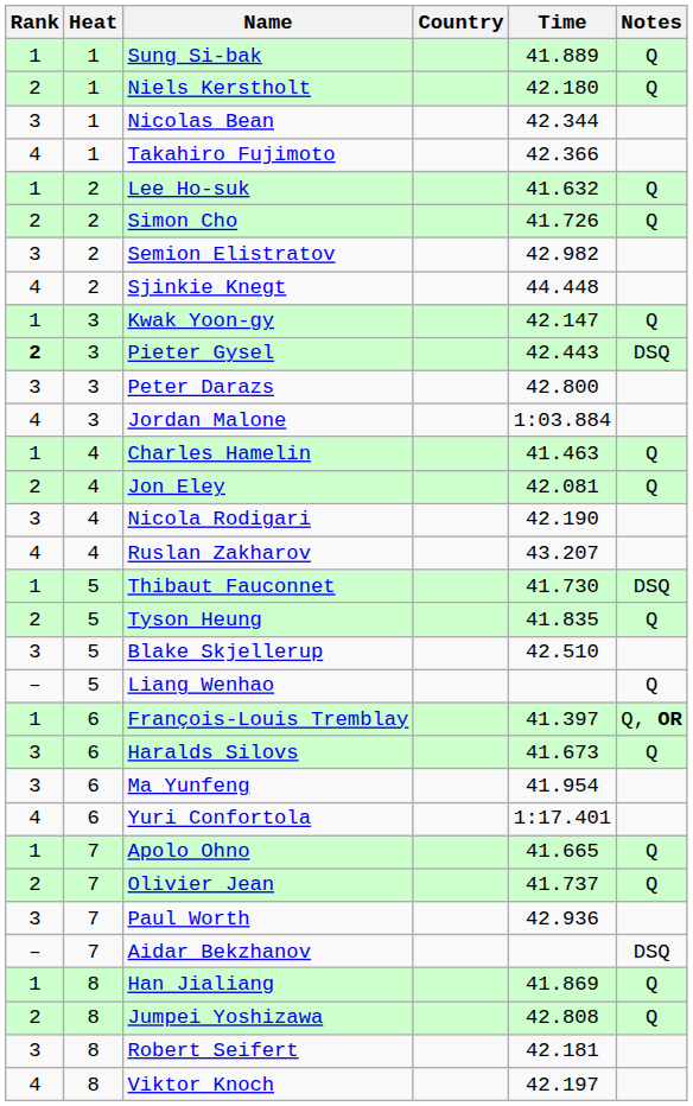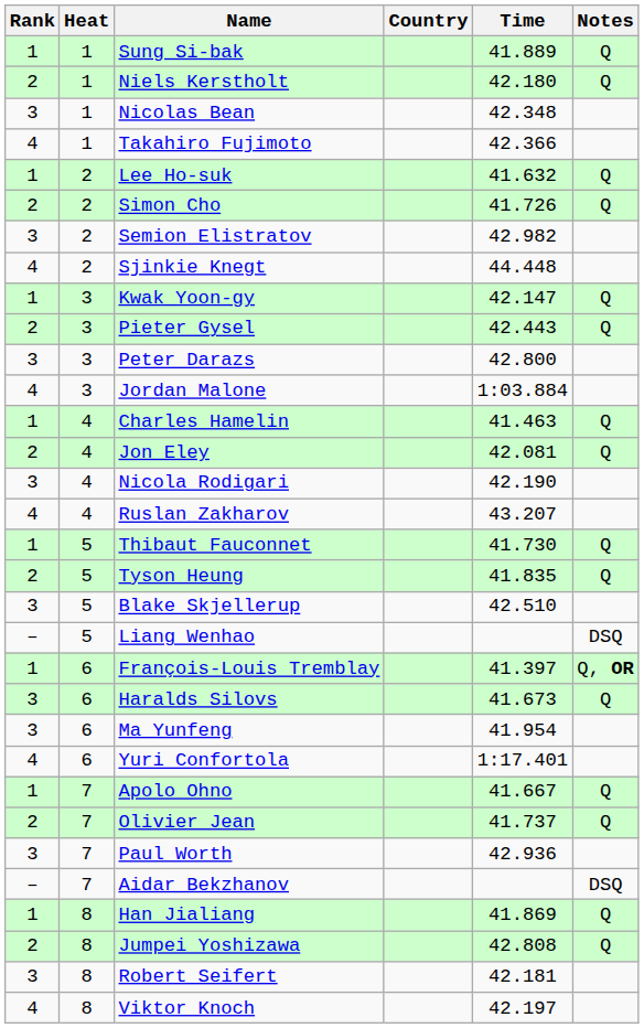 <table class="wikitable sortable" style="text-align:center">
 <tr>
 <th>Rank</th>
 <th>Heat</th>
 <th>Name</th>
 <th>Country</th>
 <th>Time</th>
 <th>Notes</th>
 </tr>
 <tr bgcolor=ccffcc>
 <td>1</td>
 <td>1</td>
 <td align=left><a href='#'>Sung Si-bak</a></td>
 <td align=left></td>
 <td>41.889</td>
 <td>Q</td>
 </tr>
 <tr bgcolor=ccffcc>
 <td>2</td>
 <td>1</td>
 <td align=left><a href='#'>Niels Kerstholt</a></td>
 <td align=left></td>
 <td>42.180</td>
 <td>Q</td>
 </tr>
 <tr>
 <td>3</td>
 <td>1</td>
 <td align=left><a href='#'>Nicolas Bean</a></td>
 <td align=left></td>
-<td>42.344</td>
+<td>42.348</td>
 <td></td>
 </tr>
 <tr>
 <td>4</td>
 <td>1</td>
 <td align=left><a href='#'>Takahiro Fujimoto</a></td>
 <td align=left></td>
 <td>42.366</td>
 <td></td>
 </tr>
 <tr bgcolor=ccffcc>
 <td>1</td>
 <td>2</td>
 <td align=left><a href='#'>Lee Ho-suk</a></td>
 <td align=left></td>
 <td>41.632</td>
 <td>Q</td>
 </tr>
 <tr bgcolor=ccffcc>
 <td>2</td>
 <td>2</td>
 <td align=left><a href='#'>Simon Cho</a></td>
 <td align=left></td>
 <td>41.726</td>
 <td>Q</td>
 </tr>
 <tr>
 <td>3</td>
 <td>2</td>
 <td align=left><a href='#'>Semion Elistratov</a></td>
 <td align=left></td>
 <td>42.982</td>
 <td></td>
 </tr>
 <tr>
 <td>4</td>
 <td>2</td>
 <td align=left><a href='#'>Sjinkie Knegt</a></td>
 <td align=left></td>
 <td>44.448</td>
 <td></td>
 </tr>
 <tr bgcolor=ccffcc>
 <td>1</td>
 <td>3</td>
 <td align=left><a href='#'>Kwak Yoon-gy</a></td>
 <td align=left></td>
 <td>42.147</td>
 <td>Q</td>
 </tr>
 <tr bgcolor=ccffcc>
-<td><strong>2</strong></td>
+<td>2</td>
 <td>3</td>
 <td align=left><a href='#'>Pieter Gysel</a></td>
 <td align=left></td>
 <td>42.443</td>
-<td>DSQ</td>
+<td>Q</td>
 </tr>
 <tr>
 <td>3</td>
 <td>3</td>
 <td align=left><a href='#'>Peter Darazs</a></td>
 <td align=left></td>
 <td>42.800</td>
 <td></td>
 </tr>
 <tr>
 <td>4</td>
 <td>3</td>
 <td align=left><a href='#'>Jordan Malone</a></td>
 <td align=left></td>
 <td>1:03.884</td>
 <td></td>
 </tr>
 <tr bgcolor=ccffcc>
 <td>1</td>
 <td>4</td>
 <td align=left><a href='#'>Charles Hamelin</a></td>
 <td align=left></td>
 <td>41.463</td>
 <td>Q</td>
 </tr>
 <tr bgcolor=ccffcc>
 <td>2</td>
 <td>4</td>
 <td align=left><a href='#'>Jon Eley</a></td>
 <td align=left></td>
 <td>42.081</td>
 <td>Q</td>
 </tr>
 <tr>
 <td>3</td>
 <td>4</td>
 <td align=left><a href='#'>Nicola Rodigari</a></td>
 <td align=left></td>
 <td>42.190</td>
 <td></td>
 </tr>
 <tr>
 <td>4</td>
 <td>4</td>
 <td align=left><a href='#'>Ruslan Zakharov</a></td>
 <td align=left></td>
 <td>43.207</td>
 <td></td>
 </tr>
 <tr bgcolor=ccffcc>
 <td>1</td>
 <td>5</td>
 <td align=left><a href='#'>Thibaut Fauconnet</a></td>
 <td align=left></td>
 <td>41.730</td>
-<td>DSQ</td>
+<td>Q</td>
 </tr>
 <tr bgcolor=ccffcc>
 <td>2</td>
 <td>5</td>
 <td align=left><a href='#'>Tyson Heung</a></td>
 <td align=left></td>
 <td>41.835</td>
 <td>Q</td>
 </tr>
 <tr>
 <td>3</td>
 <td>5</td>
 <td align=left><a href='#'>Blake Skjellerup</a></td>
 <td align=left></td>
 <td>42.510</td>
 <td></td>
 </tr>
 <tr>
 <td>–</td>
 <td>5</td>
 <td align=left><a href='#'>Liang Wenhao</a></td>
 <td align=left></td>
 <td></td>
-<td>Q</td>
+<td>DSQ</td>
 </tr>
 <tr bgcolor=ccffcc>
 <td>1</td>
 <td>6</td>
 <td align=left><a href='#'>François-Louis Tremblay</a></td>
 <td align=left></td>
 <td>41.397</td>
 <td>Q, <strong>OR</strong></td>
 </tr>
 <tr bgcolor = ccffcc>
 <td>3</td>
 <td>6</td>
 <td align=left><a href='#'>Haralds Silovs</a></td>
 <td align=left></td>
 <td>41.673</td>
 <td>Q</td>
 </tr>
 <tr>
 <td>3</td>
 <td>6</td>
 <td align=left><a href='#'>Ma Yunfeng</a></td>
 <td align=left></td>
 <td>41.954</td>
 <td></td>
 </tr>
 <tr>
 <td>4</td>
 <td>6</td>
 <td align=left><a href='#'>Yuri Confortola</a></td>
 <td align=left></td>
 <td>1:17.401</td>
 <td></td>
 </tr>
 <tr bgcolor=ccffcc>
 <td>1</td>
 <td>7</td>
 <td align=left><a href='#'>Apolo Ohno</a></td>
 <td align=left></td>
-<td>41.665</td>
+<td>41.667</td>
 <td>Q</td>
 </tr>
 <tr bgcolor=ccffcc>
 <td>2</td>
 <td>7</td>
 <td align=left><a href='#'>Olivier Jean</a></td>
 <td align=left></td>
 <td>41.737</td>
 <td>Q</td>
 </tr>
 <tr>
 <td>3</td>
 <td>7</td>
 <td align=left><a href='#'>Paul Worth</a></td>
 <td align=left></td>
 <td>42.936</td>
 <td></td>
 </tr>
 <tr>
 <td>–</td>
 <td>7</td>
 <td align=left><a href='#'>Aidar Bekzhanov</a></td>
 <td align=left></td>
 <td></td>
 <td>DSQ</td>
 </tr>
 <tr bgcolor=ccffcc>
 <td>1</td>
 <td>8</td>
 <td align=left><a href='#'>Han Jialiang</a></td>
 <td align=left></td>
 <td>41.869</td>
 <td>Q</td>
 </tr>
 <tr bgcolor=ccffcc>
 <td>2</td>
 <td>8</td>
 <td align=left><a href='#'>Jumpei Yoshizawa</a></td>
 <td align=left></td>
 <td>42.808</td>
 <td>Q</td>
 </tr>
 <tr>
 <td>3</td>
 <td>8</td>
 <td align=left><a href='#'>Robert Seifert</a></td>
 <td align=left></td>
 <td>42.181</td>
 <td></td>
 </tr>
 <tr>
 <td>4</td>
 <td>8</td>
 <td align=left><a href='#'>Viktor Knoch</a></td>
 <td align=left></td>
 <td>42.197</td>
 <td></td>
 </tr>
 </table>
